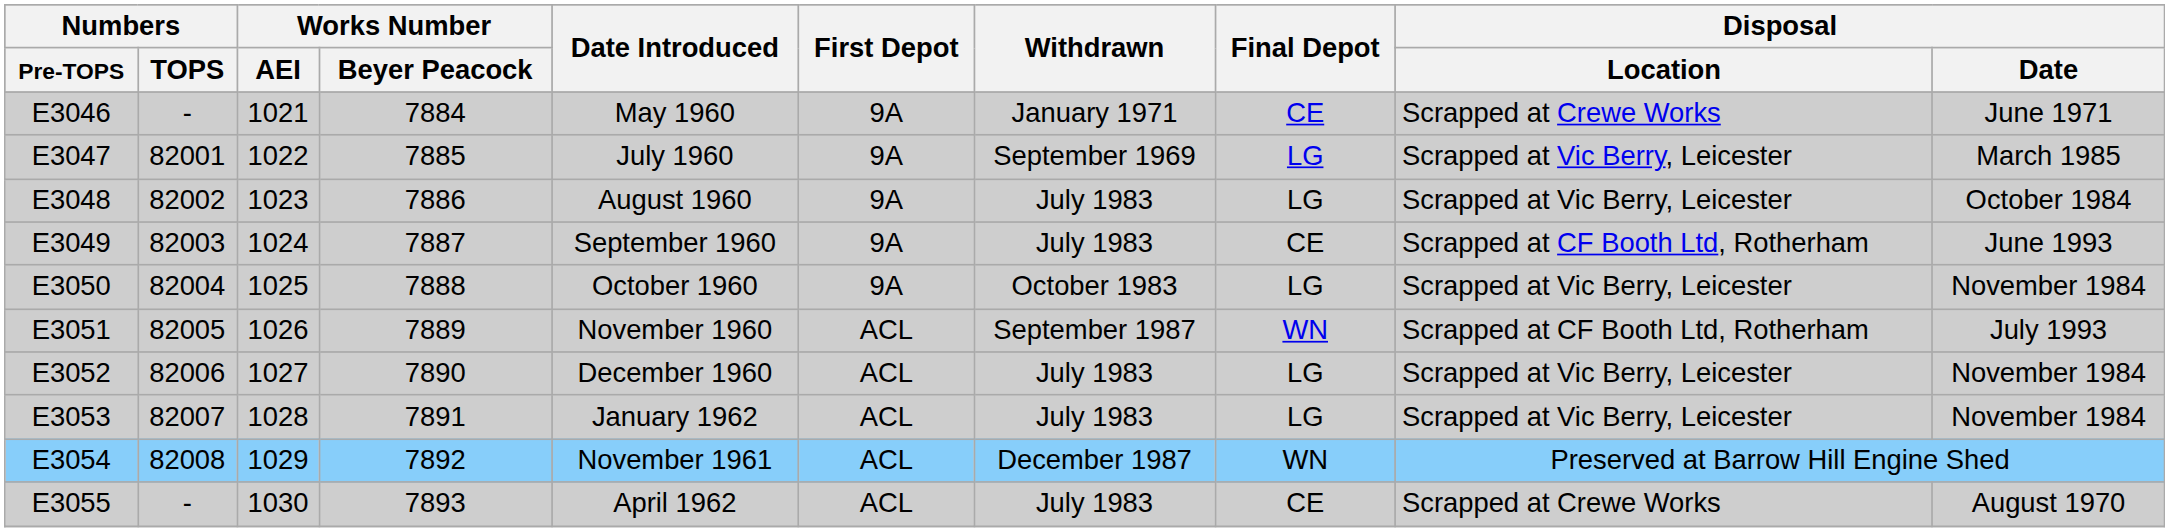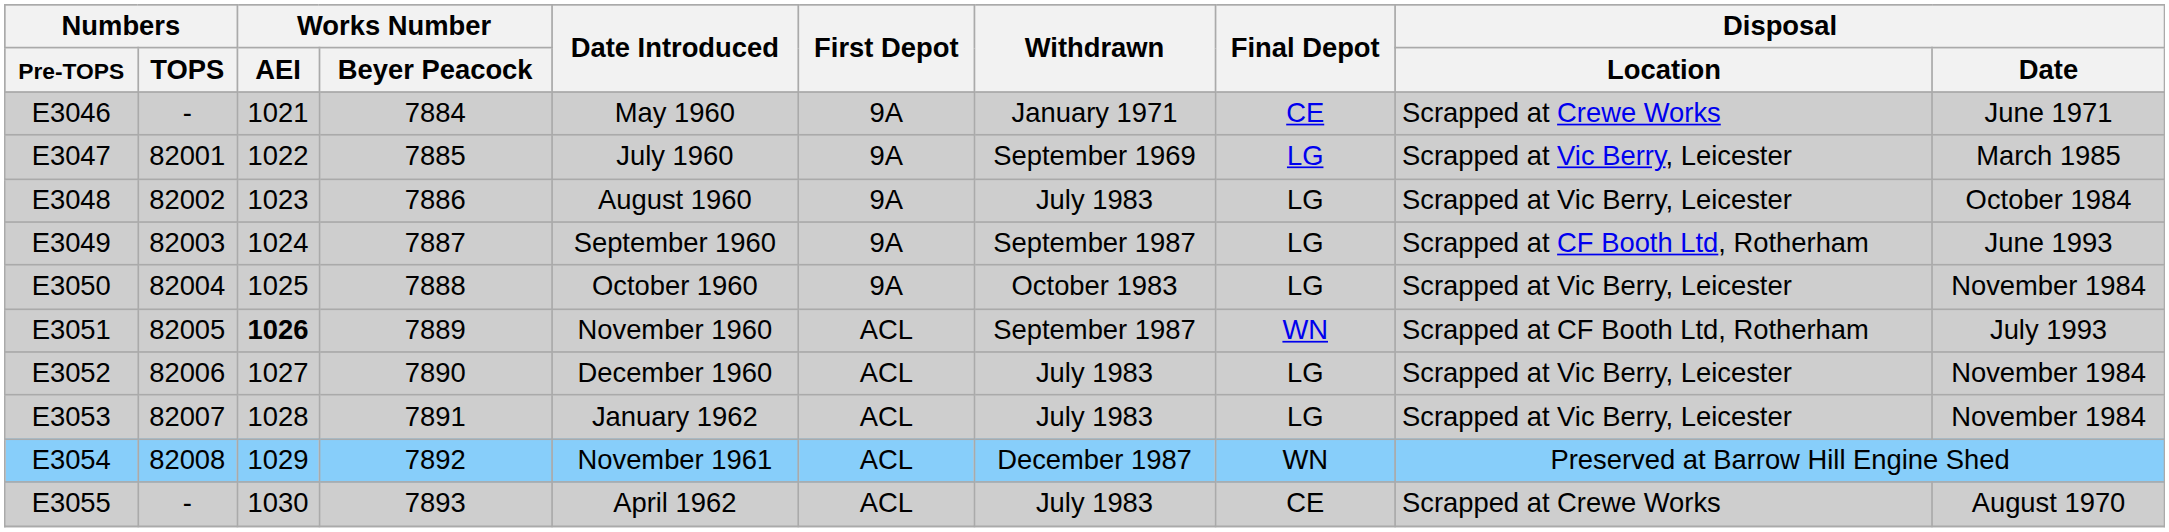 <table class="wikitable" width="100%">
 <tr>
 <th colspan=2>Numbers</th>
 <th colspan=2>Works Number</th>
 <th rowspan=2>Date Introduced</th>
 <th rowspan=2>First Depot</th>
 <th rowspan=2>Withdrawn</th>
 <th rowspan=2>Final Depot</th>
 <th align=left colspan=2>Disposal</th>
 </tr>
 <tr>
 <th><small>Pre-TOPS</small></th>
 <th>TOPS</th>
 <th>AEI</th>
 <th>Beyer Peacock</th>
 <th>Location</th>
 <th>Date</th>
 </tr>
 <tr>
 <td align=center bgcolor=cecece>E3046</td>
 <td align=center bgcolor=cecece>-</td>
 <td align=center bgcolor=cecece>1021</td>
 <td align=center bgcolor=cecece>7884</td>
 <td align=center bgcolor=cecece>May 1960</td>
 <td align=center bgcolor=cecece>9A</td>
 <td align=center bgcolor=cecece>January 1971</td>
 <td align=center bgcolor=cecece><a href='#'>CE</a></td>
 <td bgcolor=cecece>Scrapped at <a href='#'>Crewe Works</a></td>
 <td align=center bgcolor=cecece>June 1971</td>
 </tr>
 <tr>
 <td align=center bgcolor=cecece>E3047</td>
 <td align=center bgcolor=cecece>82001</td>
 <td align=center bgcolor=cecece>1022</td>
 <td align=center bgcolor=cecece>7885</td>
 <td align=center bgcolor=cecece>July 1960</td>
 <td align=center bgcolor=cecece>9A</td>
 <td align=center bgcolor=cecece>September 1969</td>
 <td align=center bgcolor=cecece><a href='#'>LG</a></td>
 <td bgcolor=cecece>Scrapped at <a href='#'>Vic Berry</a>, Leicester</td>
 <td align=center bgcolor=cecece>March 1985</td>
 </tr>
 <tr>
 <td align=center bgcolor=cecece>E3048</td>
 <td align=center bgcolor=cecece>82002</td>
 <td align=center bgcolor=cecece>1023</td>
 <td align=center bgcolor=cecece>7886</td>
 <td align=center bgcolor=cecece>August 1960</td>
 <td align=center bgcolor=cecece>9A</td>
 <td align=center bgcolor=cecece>July 1983</td>
 <td align=center bgcolor=cecece>LG</td>
 <td bgcolor=cecece>Scrapped at Vic Berry, Leicester</td>
 <td align=center bgcolor=cecece>October 1984</td>
 </tr>
 <tr>
 <td align=center bgcolor=cecece>E3049</td>
 <td align=center bgcolor=cecece>82003</td>
 <td align=center bgcolor=cecece>1024</td>
 <td align=center bgcolor=cecece>7887</td>
 <td align=center bgcolor=cecece>September 1960</td>
 <td align=center bgcolor=cecece>9A</td>
-<td align=center bgcolor=cecece>July 1983</td>
-<td align=center bgcolor=cecece>CE</td>
+<td align=center bgcolor=cecece>September 1987</td>
+<td align=center bgcolor=cecece>LG</td>
 <td bgcolor=cecece>Scrapped at <a href='#'>CF Booth Ltd</a>, Rotherham</td>
 <td align=center bgcolor=cecece>June 1993</td>
 </tr>
 <tr>
 <td align=center bgcolor=cecece>E3050</td>
 <td align=center bgcolor=cecece>82004</td>
 <td align=center bgcolor=cecece>1025</td>
 <td align=center bgcolor=cecece>7888</td>
 <td align=center bgcolor=cecece>October 1960</td>
 <td align=center bgcolor=cecece>9A</td>
 <td align=center bgcolor=cecece>October 1983</td>
 <td align=center bgcolor=cecece>LG</td>
 <td bgcolor=cecece>Scrapped at Vic Berry, Leicester</td>
 <td align=center bgcolor=cecece>November 1984</td>
 </tr>
 <tr>
 <td align=center bgcolor=cecece>E3051</td>
 <td align=center bgcolor=cecece>82005</td>
-<td align=center bgcolor=cecece>1026</td>
+<td align=center bgcolor=cecece><strong>1026</strong></td>
 <td align=center bgcolor=cecece>7889</td>
 <td align=center bgcolor=cecece>November 1960</td>
 <td align=center bgcolor=cecece>ACL</td>
 <td align=center bgcolor=cecece>September 1987</td>
 <td align=center bgcolor=cecece><a href='#'>WN</a></td>
 <td bgcolor=cecece>Scrapped at CF Booth Ltd, Rotherham</td>
 <td align=center bgcolor=cecece>July 1993</td>
 </tr>
 <tr>
 <td align=center bgcolor=cecece>E3052</td>
 <td align=center bgcolor=cecece>82006</td>
 <td align=center bgcolor=cecece>1027</td>
 <td align=center bgcolor=cecece>7890</td>
 <td align=center bgcolor=cecece>December 1960</td>
 <td align=center bgcolor=cecece>ACL</td>
 <td align=center bgcolor=cecece>July 1983</td>
 <td align=center bgcolor=cecece>LG</td>
 <td bgcolor=cecece>Scrapped at Vic Berry, Leicester</td>
 <td align=center bgcolor=cecece>November 1984</td>
 </tr>
 <tr>
 <td align=center bgcolor=cecece>E3053</td>
 <td align=center bgcolor=cecece>82007</td>
 <td align=center bgcolor=cecece>1028</td>
 <td align=center bgcolor=cecece>7891</td>
 <td align=center bgcolor=cecece>January 1962</td>
 <td align=center bgcolor=cecece>ACL</td>
 <td align=center bgcolor=cecece>July 1983</td>
 <td align=center bgcolor=cecece>LG</td>
 <td bgcolor=cecece>Scrapped at Vic Berry, Leicester</td>
 <td align=center bgcolor=cecece>November 1984</td>
 </tr>
 <tr>
 <td align=center bgcolor=87cefa>E3054</td>
 <td align=center bgcolor=87cefa>82008</td>
 <td align=center bgcolor=87cefa>1029</td>
 <td align=center bgcolor=87cefa>7892</td>
 <td align=center bgcolor=87cefa>November 1961</td>
 <td align=center bgcolor=87cefa>ACL</td>
 <td align=center bgcolor=87cefa>December 1987</td>
 <td align=center bgcolor=87cefa>WN</td>
 <td align=center bgcolor=87cefa colspan=2>Preserved at Barrow Hill Engine Shed</td>
 </tr>
 <tr>
 <td align=center bgcolor=cecece>E3055</td>
 <td align=center bgcolor=cecece>-</td>
 <td align=center bgcolor=cecece>1030</td>
 <td align=center bgcolor=cecece>7893</td>
 <td align=center bgcolor=cecece>April 1962</td>
 <td align=center bgcolor=cecece>ACL</td>
 <td align=center bgcolor=cecece>July 1983</td>
 <td align=center bgcolor=cecece>CE</td>
 <td bgcolor=cecece>Scrapped at Crewe Works</td>
 <td align=center bgcolor=cecece>August 1970</td>
 </tr>
 <tr>
 </tr>
 </table>
